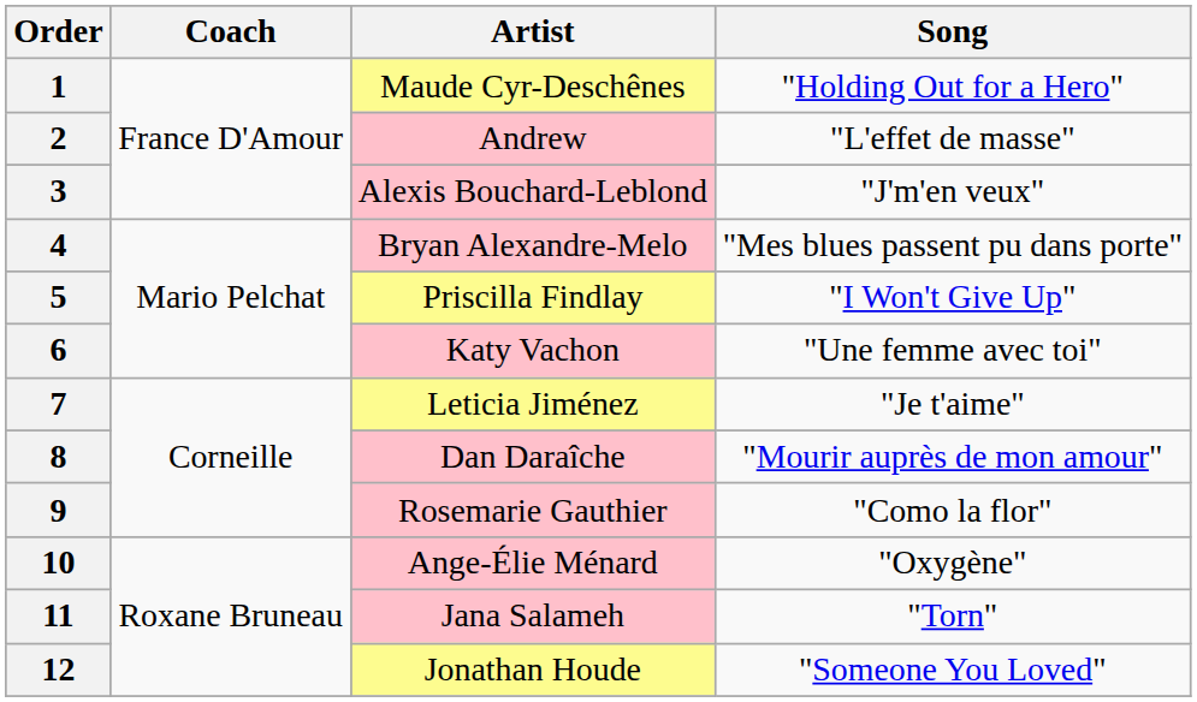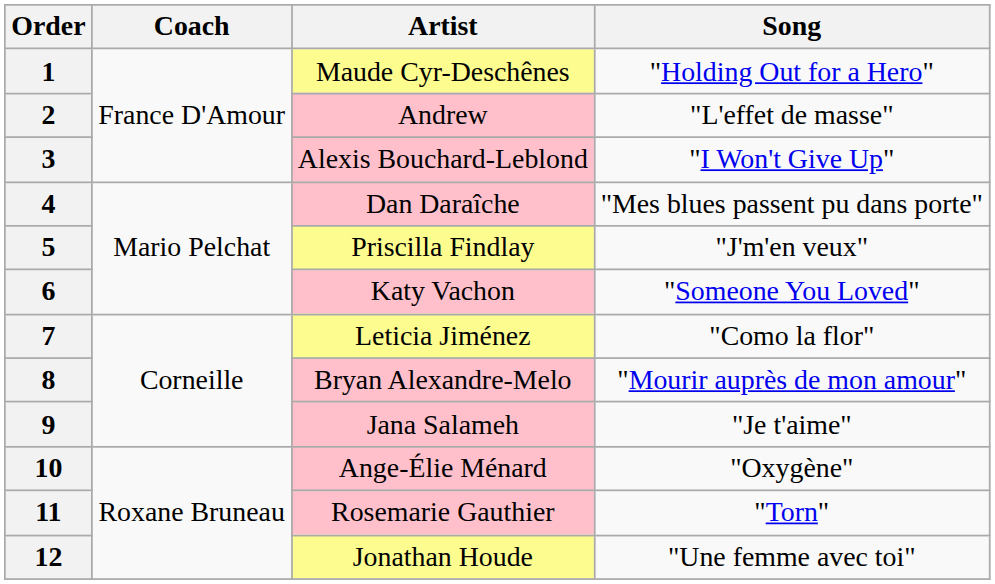 <table class="wikitable sortable" style="text-align: center; width: 40 %;">
 <tr>
 <th>Order</th>
 <th>Coach</th>
 <th>Artist</th>
 <th>Song</th>
 </tr>
 <tr>
 <th><strong>1</strong></th>
 <td rowspan="3">France D'Amour</td>
 <td style="background:#fdfc8f">Maude Cyr-Deschênes</td>
 <td>"<a href='#'>Holding Out for a Hero</a>"</td>
 </tr>
 <tr>
 <th><strong>2</strong></th>
 <td style="background:pink">Andrew</td>
 <td>"L'effet de masse"</td>
 </tr>
 <tr>
 <th><strong>3</strong></th>
 <td style="background:pink">Alexis Bouchard-Leblond</td>
-<td>"J'm'en veux"</td>
+<td>"<a href='#'>I Won't Give Up</a>"</td>
 </tr>
 <tr>
 <th><strong>4</strong></th>
 <td rowspan="3">Mario Pelchat</td>
-<td style="background:pink">Bryan Alexandre-Melo</td>
+<td style="background:pink">Dan Daraîche</td>
 <td>"Mes blues passent pu dans porte"</td>
 </tr>
 <tr>
 <th><strong>5</strong></th>
 <td style="background:#fdfc8f">Priscilla Findlay</td>
-<td>"<a href='#'>I Won't Give Up</a>"</td>
+<td>"J'm'en veux"</td>
 </tr>
 <tr>
 <th><strong>6</strong></th>
 <td style="background:pink">Katy Vachon</td>
-<td>"Une femme avec toi"</td>
+<td>"<a href='#'>Someone You Loved</a>"</td>
 </tr>
 <tr>
 <th><strong>7</strong></th>
 <td rowspan="3">Corneille</td>
 <td style="background:#fdfc8f">Leticia Jiménez</td>
-<td>"Je t'aime"</td>
+<td>"Como la flor"</td>
 </tr>
 <tr>
 <th><strong>8</strong></th>
-<td style="background:pink">Dan Daraîche</td>
+<td style="background:pink">Bryan Alexandre-Melo</td>
 <td>"<a href='#'>Mourir auprès de mon amour</a>"</td>
 </tr>
 <tr>
 <th><strong>9</strong></th>
-<td style="background:pink">Rosemarie Gauthier</td>
-<td>"Como la flor"</td>
+<td style="background:pink">Jana Salameh</td>
+<td>"Je t'aime"</td>
 </tr>
 <tr>
 <th><strong>10</strong></th>
 <td rowspan="3">Roxane Bruneau</td>
 <td style="background:pink">Ange-Élie Ménard</td>
 <td>"Oxygène"</td>
 </tr>
 <tr>
 <th><strong>11</strong></th>
-<td style="background:pink">Jana Salameh</td>
+<td style="background:pink">Rosemarie Gauthier</td>
 <td>"<a href='#'>Torn</a>"</td>
 </tr>
 <tr>
 <th><strong>12</strong></th>
 <td style="background:#fdfc8f">Jonathan Houde</td>
-<td>"<a href='#'>Someone You Loved</a>"</td>
+<td>"Une femme avec toi"</td>
 </tr>
 </table>
